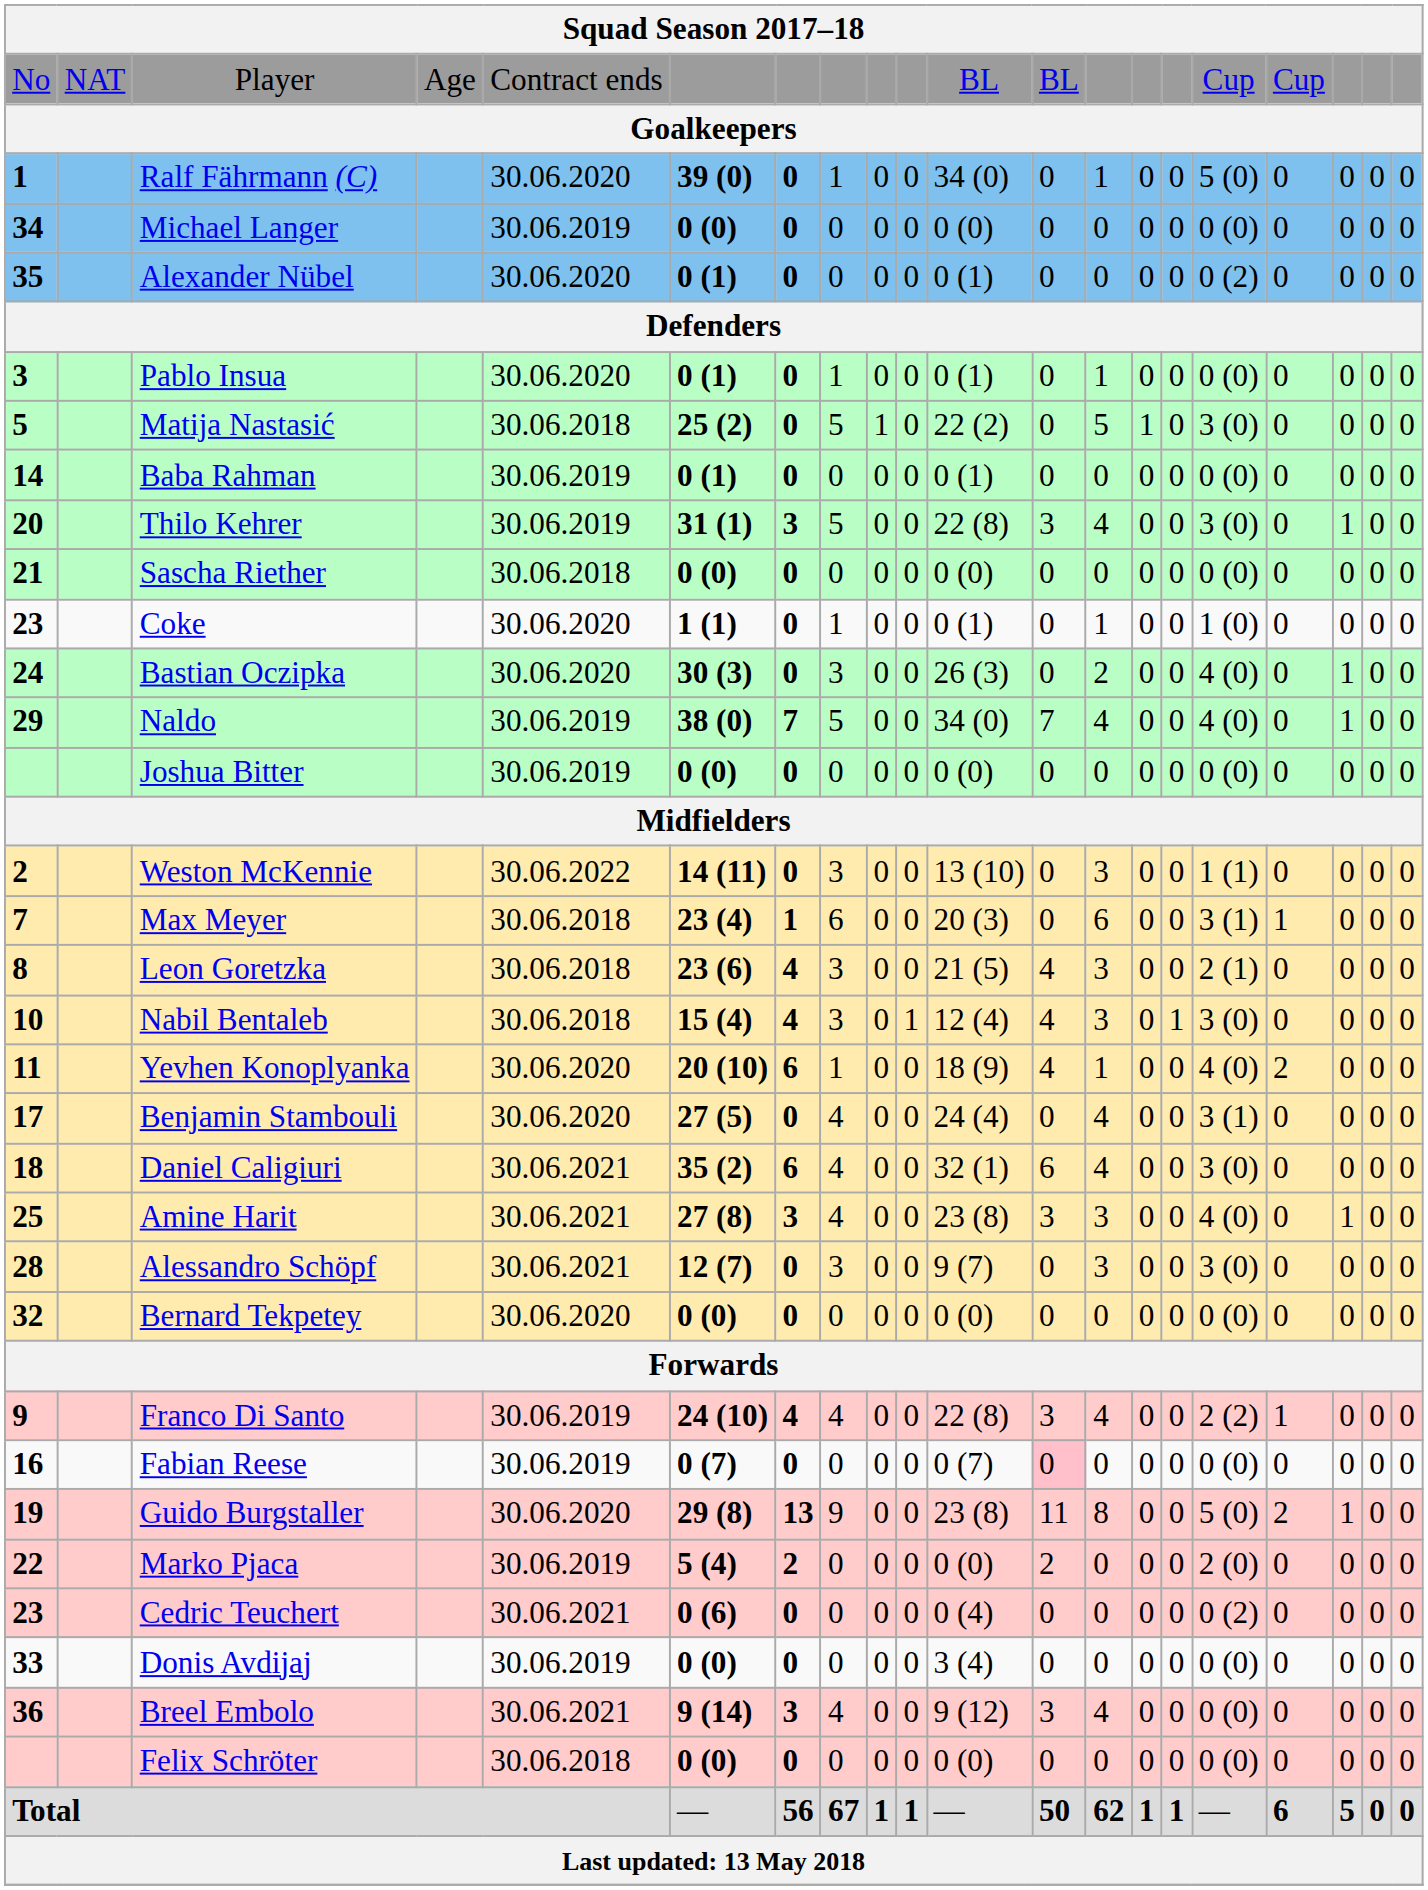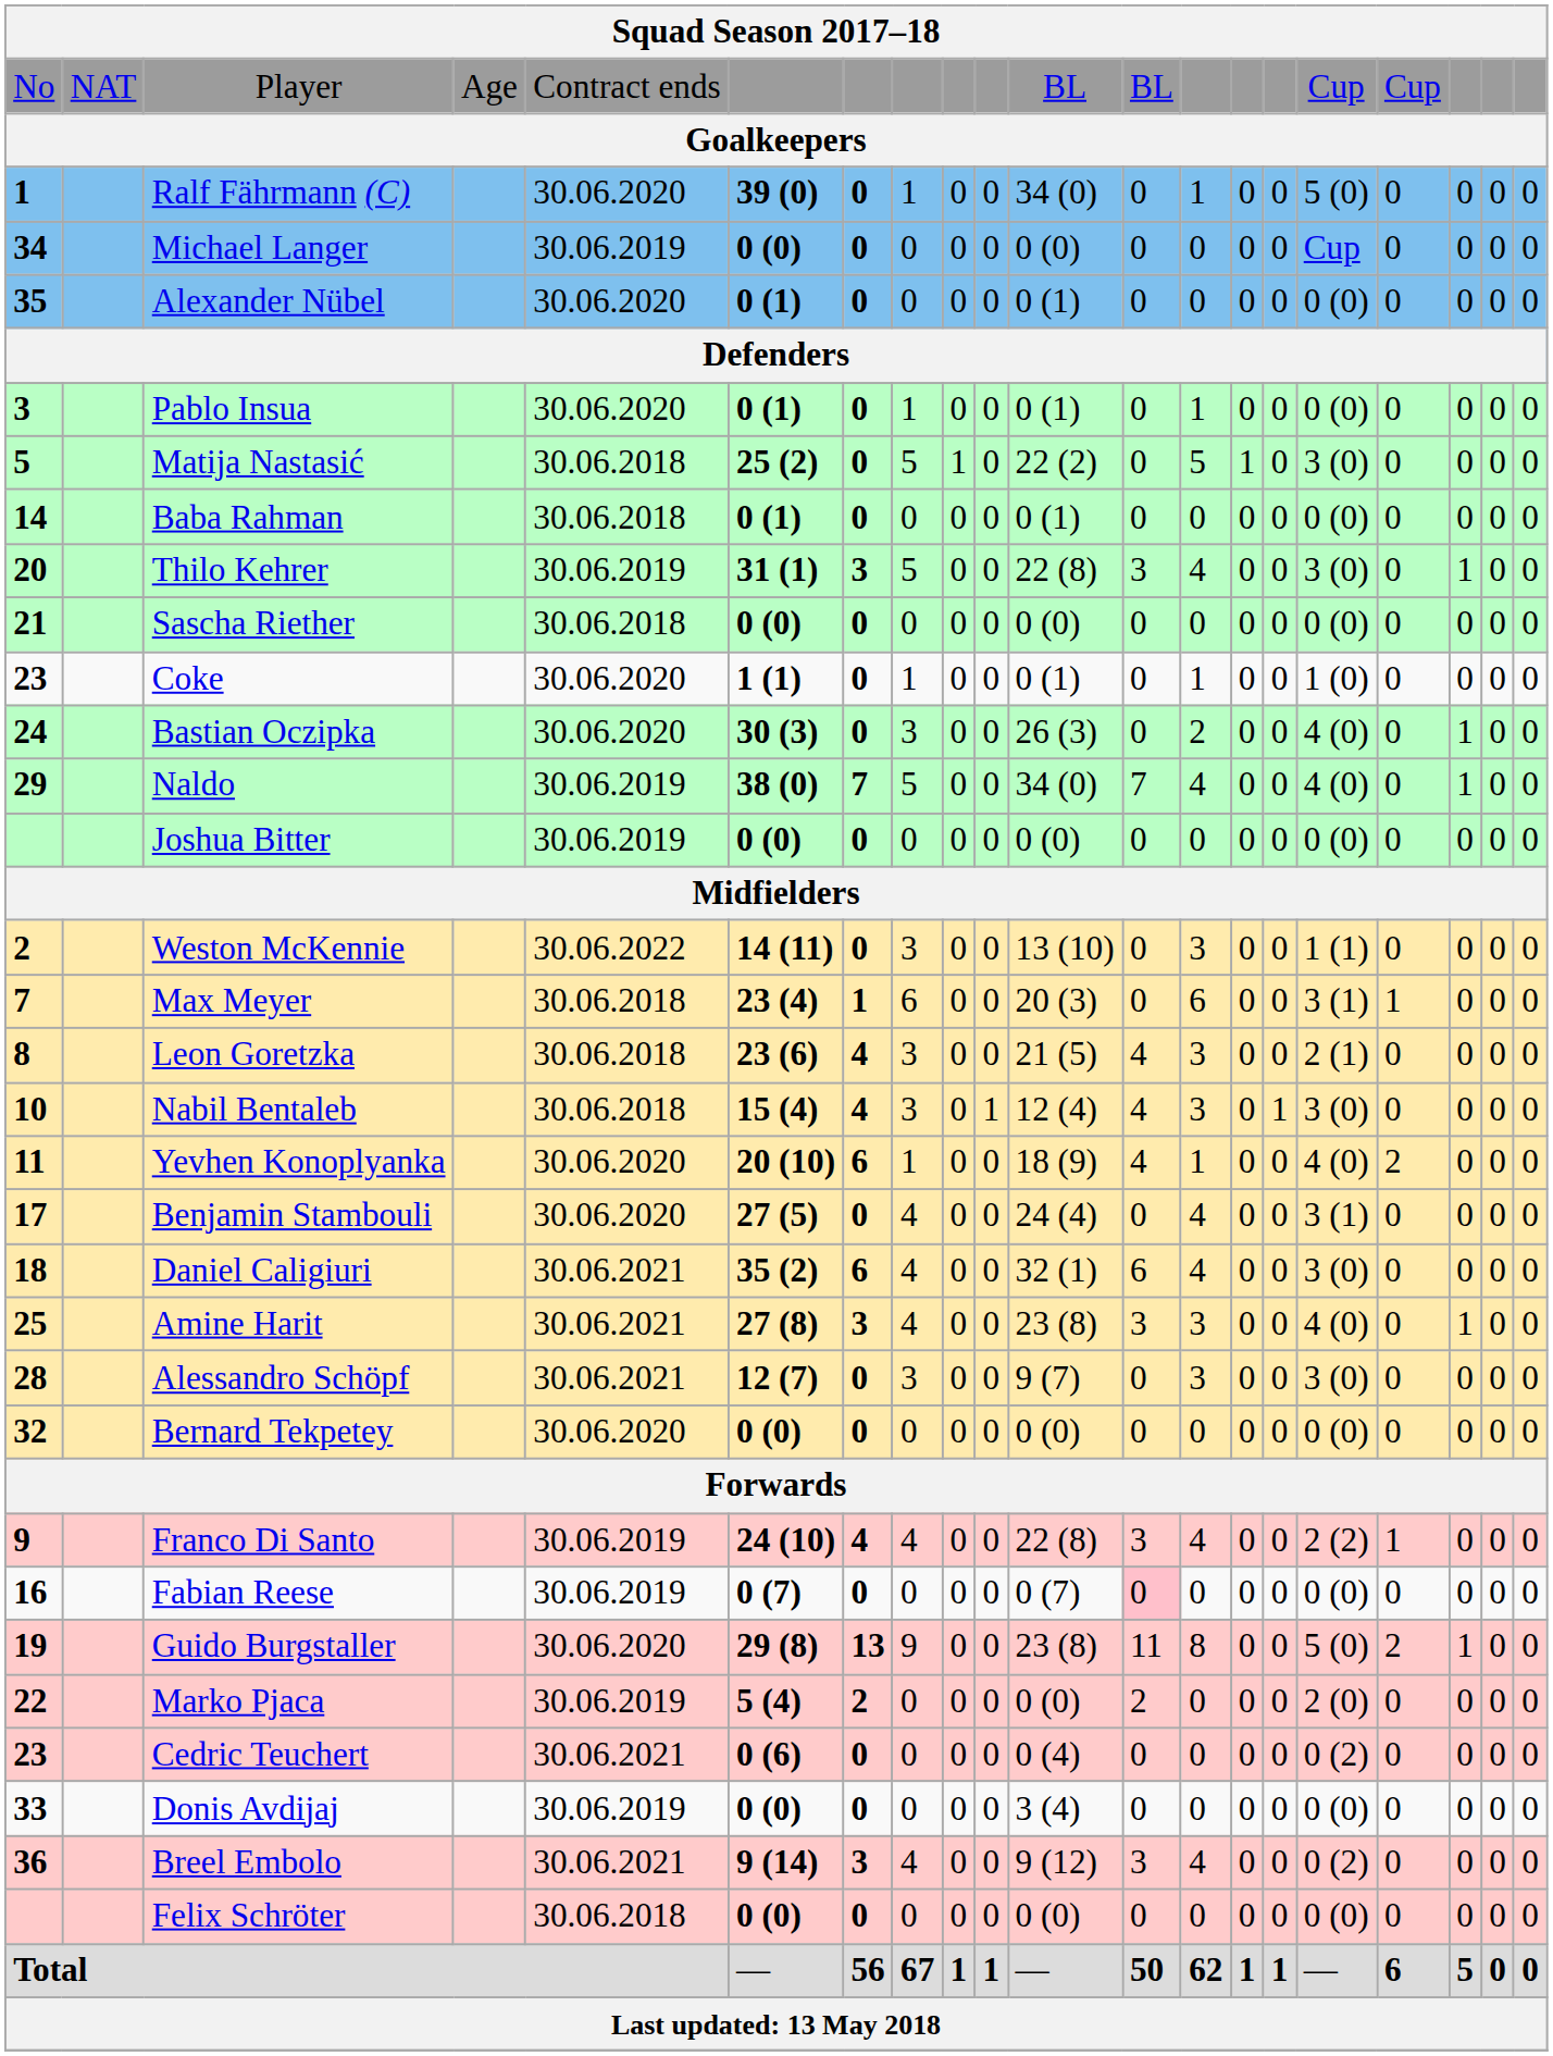 <table class="wikitable nowrap">
 <tr align="center" style="background:#DCDCDC">
 <th colspan="25">Squad Season 2017–18</th>
 </tr>
 <tr align="center" style="background:#9C9C9C">
 <td><a href='#'>No</a></td>
 <td><a href='#'>NAT</a></td>
 <td>Player</td>
 <td>Age</td>
 <td>Contract ends</td>
 <td></td>
 <td></td>
 <td></td>
 <td></td>
 <td></td>
 <td><a href='#'>BL</a> </td>
 <td><a href='#'>BL</a> </td>
 <td></td>
 <td></td>
 <td></td>
 <td><a href='#'>Cup</a> </td>
 <td><a href='#'>Cup</a> </td>
 <td></td>
 <td></td>
 <td></td>
 </tr>
 <tr align="center" style="background:#DCDCDC">
 <th colspan="25">Goalkeepers</th>
 </tr>
 <tr style="background:#7EC0EE">
 <td><strong>1</strong></td>
 <td></td>
 <td><a href='#'>Ralf Fährmann</a> <em><a href='#'>(C)</a></em></td>
 <td></td>
 <td>30.06.2020</td>
 <td><strong>39 (0)</strong></td>
 <td><strong>0</strong></td>
 <td>1</td>
 <td>0</td>
 <td>0</td>
 <td>34 (0)</td>
 <td>0</td>
 <td>1</td>
 <td>0</td>
 <td>0</td>
 <td>5 (0)</td>
 <td>0</td>
 <td>0</td>
 <td>0</td>
 <td>0</td>
 </tr>
 <tr style="background:#7EC0EE">
 <td><strong>34</strong></td>
 <td></td>
 <td><a href='#'>Michael Langer</a></td>
 <td></td>
 <td>30.06.2019</td>
 <td><strong>0 (0)</strong></td>
 <td><strong>0</strong></td>
 <td>0</td>
 <td>0</td>
 <td>0</td>
 <td>0 (0)</td>
 <td>0</td>
 <td>0</td>
 <td>0</td>
 <td>0</td>
-<td>0 (0)</td>
+<td><a href='#'>Cup</a> </td>
 <td>0</td>
 <td>0</td>
 <td>0</td>
 <td>0</td>
 </tr>
 <tr style="background:#7EC0EE">
 <td><strong>35</strong></td>
 <td></td>
 <td><a href='#'>Alexander Nübel</a></td>
 <td></td>
 <td>30.06.2020</td>
 <td><strong>0 (1)</strong></td>
 <td><strong>0</strong></td>
 <td>0</td>
 <td>0</td>
 <td>0</td>
 <td>0 (1)</td>
 <td>0</td>
 <td>0</td>
 <td>0</td>
 <td>0</td>
-<td>0 (2)</td>
+<td>0 (0)</td>
 <td>0</td>
 <td>0</td>
 <td>0</td>
 <td>0</td>
 </tr>
 <tr align="center" style="background:#7EC0EE">
 <th colspan="25">Defenders</th>
 </tr>
 <tr style="background:#B9FFC5">
 <td><strong>3</strong></td>
 <td></td>
 <td><a href='#'>Pablo Insua</a></td>
 <td></td>
 <td>30.06.2020</td>
 <td><strong>0 (1)</strong></td>
 <td><strong>0</strong></td>
 <td>1</td>
 <td>0</td>
 <td>0</td>
 <td>0 (1)</td>
 <td>0</td>
 <td>1</td>
 <td>0</td>
 <td>0</td>
 <td>0 (0)</td>
 <td>0</td>
 <td>0</td>
 <td>0</td>
 <td>0</td>
 </tr>
 <tr style="background:#B9FFC5">
 <td><strong>5</strong></td>
 <td></td>
 <td><a href='#'>Matija Nastasić</a></td>
 <td></td>
 <td>30.06.2018</td>
 <td><strong>25 (2)</strong></td>
 <td><strong>0</strong></td>
 <td>5</td>
 <td>1</td>
 <td>0</td>
 <td>22 (2)</td>
 <td>0</td>
 <td>5</td>
 <td>1</td>
 <td>0</td>
 <td>3 (0)</td>
 <td>0</td>
 <td>0</td>
 <td>0</td>
 <td>0</td>
 </tr>
 <tr style="background:#B9FFC5">
 <td><strong>14</strong></td>
 <td></td>
 <td><a href='#'>Baba Rahman</a></td>
 <td></td>
-<td>30.06.2019</td>
+<td>30.06.2018</td>
 <td><strong>0 (1)</strong></td>
 <td><strong>0</strong></td>
 <td>0</td>
 <td>0</td>
 <td>0</td>
 <td>0 (1)</td>
 <td>0</td>
 <td>0</td>
 <td>0</td>
 <td>0</td>
 <td>0 (0)</td>
 <td>0</td>
 <td>0</td>
 <td>0</td>
 <td>0</td>
 </tr>
 <tr style="background:#B9FFC5">
 <td><strong>20</strong></td>
 <td></td>
 <td><a href='#'>Thilo Kehrer</a></td>
 <td></td>
 <td>30.06.2019</td>
 <td><strong>31 (1)</strong></td>
 <td><strong>3</strong></td>
 <td>5</td>
 <td>0</td>
 <td>0</td>
 <td>22 (8)</td>
 <td>3</td>
 <td>4</td>
 <td>0</td>
 <td>0</td>
 <td>3 (0)</td>
 <td>0</td>
 <td>1</td>
 <td>0</td>
 <td>0</td>
 </tr>
 <tr style="background:#B9FFC5">
 <td><strong>21</strong></td>
 <td></td>
 <td><a href='#'>Sascha Riether</a></td>
 <td></td>
 <td>30.06.2018</td>
 <td><strong>0 (0)</strong></td>
 <td><strong>0</strong></td>
 <td>0</td>
 <td>0</td>
 <td>0</td>
 <td>0 (0)</td>
 <td>0</td>
 <td>0</td>
 <td>0</td>
 <td>0</td>
 <td>0 (0)</td>
 <td>0</td>
 <td>0</td>
 <td>0</td>
 <td>0</td>
 </tr>
 <tr>
 <td><strong>23</strong></td>
 <td></td>
 <td><a href='#'>Coke</a></td>
 <td></td>
 <td>30.06.2020</td>
 <td><strong>1 (1)</strong></td>
 <td><strong>0</strong></td>
 <td>1</td>
 <td>0</td>
 <td>0</td>
 <td>0 (1)</td>
 <td>0</td>
 <td>1</td>
 <td>0</td>
 <td>0</td>
 <td>1 (0)</td>
 <td>0</td>
 <td>0</td>
 <td>0</td>
 <td>0</td>
 </tr>
 <tr style="background:#B9FFC5">
 <td><strong>24</strong></td>
 <td></td>
 <td><a href='#'>Bastian Oczipka</a></td>
 <td></td>
 <td>30.06.2020</td>
 <td><strong>30 (3)</strong></td>
 <td><strong>0</strong></td>
 <td>3</td>
 <td>0</td>
 <td>0</td>
 <td>26 (3)</td>
 <td>0</td>
 <td>2</td>
 <td>0</td>
 <td>0</td>
 <td>4 (0)</td>
 <td>0</td>
 <td>1</td>
 <td>0</td>
 <td>0</td>
 </tr>
 <tr style="background:#B9FFC5">
 <td><strong>29</strong></td>
 <td></td>
 <td><a href='#'>Naldo</a></td>
 <td></td>
 <td>30.06.2019</td>
 <td><strong>38 (0)</strong></td>
 <td><strong>7</strong></td>
 <td>5</td>
 <td>0</td>
 <td>0</td>
 <td>34 (0)</td>
 <td>7</td>
 <td>4</td>
 <td>0</td>
 <td>0</td>
 <td>4 (0)</td>
 <td>0</td>
 <td>1</td>
 <td>0</td>
 <td>0</td>
 </tr>
 <tr style="background:#B9FFC5">
 <td><strong> </strong></td>
 <td></td>
 <td><a href='#'>Joshua Bitter</a></td>
 <td></td>
 <td>30.06.2019</td>
 <td><strong>0 (0)</strong></td>
 <td><strong>0</strong></td>
 <td>0</td>
 <td>0</td>
 <td>0</td>
 <td>0 (0)</td>
 <td>0</td>
 <td>0</td>
 <td>0</td>
 <td>0</td>
 <td>0 (0)</td>
 <td>0</td>
 <td>0</td>
 <td>0</td>
 <td>0</td>
 </tr>
 <tr align="center" style="background:#DCDCDC">
 <th colspan="25">Midfielders</th>
 </tr>
 <tr style="background:#FFEBAD">
 <td><strong>2</strong></td>
 <td></td>
 <td><a href='#'>Weston McKennie</a></td>
 <td></td>
 <td>30.06.2022</td>
 <td><strong>14 (11)</strong></td>
 <td><strong>0</strong></td>
 <td>3</td>
 <td>0</td>
 <td>0</td>
 <td>13 (10)</td>
 <td>0</td>
 <td>3</td>
 <td>0</td>
 <td>0</td>
 <td>1 (1)</td>
 <td>0</td>
 <td>0</td>
 <td>0</td>
 <td>0</td>
 </tr>
 <tr style="background:#FFEBAD">
 <td><strong>7</strong></td>
 <td></td>
 <td><a href='#'>Max Meyer</a></td>
 <td></td>
 <td>30.06.2018</td>
 <td><strong>23 (4)</strong></td>
 <td><strong>1</strong></td>
 <td>6</td>
 <td>0</td>
 <td>0</td>
 <td>20 (3)</td>
 <td>0</td>
 <td>6</td>
 <td>0</td>
 <td>0</td>
 <td>3 (1)</td>
 <td>1</td>
 <td>0</td>
 <td>0</td>
 <td>0</td>
 </tr>
 <tr style="background:#FFEBAD">
 <td><strong>8</strong></td>
 <td></td>
 <td><a href='#'>Leon Goretzka</a></td>
 <td></td>
 <td>30.06.2018</td>
 <td><strong>23 (6)</strong></td>
 <td><strong>4</strong></td>
 <td>3</td>
 <td>0</td>
 <td>0</td>
 <td>21 (5)</td>
 <td>4</td>
 <td>3</td>
 <td>0</td>
 <td>0</td>
 <td>2 (1)</td>
 <td>0</td>
 <td>0</td>
 <td>0</td>
 <td>0</td>
 </tr>
 <tr style="background:#FFEBAD">
 <td><strong>10</strong></td>
 <td></td>
 <td><a href='#'>Nabil Bentaleb</a></td>
 <td></td>
 <td>30.06.2018</td>
 <td><strong>15 (4)</strong></td>
 <td><strong>4</strong></td>
 <td>3</td>
 <td>0</td>
 <td>1</td>
 <td>12 (4)</td>
 <td>4</td>
 <td>3</td>
 <td>0</td>
 <td>1</td>
 <td>3 (0)</td>
 <td>0</td>
 <td>0</td>
 <td>0</td>
 <td>0</td>
 </tr>
 <tr style="background:#FFEBAD">
 <td><strong>11</strong></td>
 <td></td>
 <td><a href='#'>Yevhen Konoplyanka</a></td>
 <td></td>
 <td>30.06.2020</td>
 <td><strong>20 (10)</strong></td>
 <td><strong>6</strong></td>
 <td>1</td>
 <td>0</td>
 <td>0</td>
 <td>18 (9)</td>
 <td>4</td>
 <td>1</td>
 <td>0</td>
 <td>0</td>
 <td>4 (0)</td>
 <td>2</td>
 <td>0</td>
 <td>0</td>
 <td>0</td>
 </tr>
 <tr style="background:#FFEBAD">
 <td><strong>17</strong></td>
 <td></td>
 <td><a href='#'>Benjamin Stambouli</a></td>
 <td></td>
 <td>30.06.2020</td>
 <td><strong>27 (5)</strong></td>
 <td><strong>0</strong></td>
 <td>4</td>
 <td>0</td>
 <td>0</td>
 <td>24 (4)</td>
 <td>0</td>
 <td>4</td>
 <td>0</td>
 <td>0</td>
 <td>3 (1)</td>
 <td>0</td>
 <td>0</td>
 <td>0</td>
 <td>0</td>
 </tr>
 <tr style="background:#FFEBAD">
 <td><strong>18</strong></td>
 <td></td>
 <td><a href='#'>Daniel Caligiuri</a></td>
 <td></td>
 <td>30.06.2021</td>
 <td><strong>35 (2)</strong></td>
 <td><strong>6</strong></td>
 <td>4</td>
 <td>0</td>
 <td>0</td>
 <td>32 (1)</td>
 <td>6</td>
 <td>4</td>
 <td>0</td>
 <td>0</td>
 <td>3 (0)</td>
 <td>0</td>
 <td>0</td>
 <td>0</td>
 <td>0</td>
 </tr>
 <tr style="background:#FFEBAD">
 <td><strong>25</strong></td>
 <td></td>
 <td><a href='#'>Amine Harit</a></td>
 <td></td>
 <td>30.06.2021</td>
 <td><strong>27 (8)</strong></td>
 <td><strong>3</strong></td>
 <td>4</td>
 <td>0</td>
 <td>0</td>
 <td>23 (8)</td>
 <td>3</td>
 <td>3</td>
 <td>0</td>
 <td>0</td>
 <td>4 (0)</td>
 <td>0</td>
 <td>1</td>
 <td>0</td>
 <td>0</td>
 </tr>
 <tr style="background:#FFEBAD">
 <td><strong>28</strong></td>
 <td></td>
 <td><a href='#'>Alessandro Schöpf</a></td>
 <td></td>
 <td>30.06.2021</td>
 <td><strong>12 (7)</strong></td>
 <td><strong>0</strong></td>
 <td>3</td>
 <td>0</td>
 <td>0</td>
 <td>9 (7)</td>
 <td>0</td>
 <td>3</td>
 <td>0</td>
 <td>0</td>
 <td>3 (0)</td>
 <td>0</td>
 <td>0</td>
 <td>0</td>
 <td>0</td>
 </tr>
 <tr style="background:#FFEBAD">
 <td><strong>32</strong></td>
 <td></td>
 <td><a href='#'>Bernard Tekpetey</a></td>
 <td></td>
 <td>30.06.2020</td>
 <td><strong>0 (0)</strong></td>
 <td><strong>0</strong></td>
 <td>0</td>
 <td>0</td>
 <td>0</td>
 <td>0 (0)</td>
 <td>0</td>
 <td>0</td>
 <td>0</td>
 <td>0</td>
 <td>0 (0)</td>
 <td>0</td>
 <td>0</td>
 <td>0</td>
 <td>0</td>
 </tr>
 <tr align="center" style="background:#DCDCDC">
 <th colspan="25">Forwards</th>
 </tr>
 <tr style="background:#FFCBCB">
 <td><strong>9</strong></td>
 <td></td>
 <td><a href='#'>Franco Di Santo</a></td>
 <td></td>
 <td>30.06.2019</td>
 <td><strong>24 (10)</strong></td>
 <td><strong>4</strong></td>
 <td>4</td>
 <td>0</td>
 <td>0</td>
 <td>22 (8)</td>
 <td>3</td>
 <td>4</td>
 <td>0</td>
 <td>0</td>
 <td>2 (2)</td>
 <td>1</td>
 <td>0</td>
 <td>0</td>
 <td>0</td>
 </tr>
 <tr>
 <td><strong>16</strong></td>
 <td></td>
 <td><a href='#'>Fabian Reese</a></td>
 <td></td>
 <td>30.06.2019</td>
 <td><strong>0 (7)</strong></td>
 <td><strong>0</strong></td>
 <td>0</td>
 <td>0</td>
 <td>0</td>
 <td>0 (7)</td>
 <td style="background: pink;">0</td>
 <td>0</td>
 <td>0</td>
 <td>0</td>
 <td>0 (0)</td>
 <td>0</td>
 <td>0</td>
 <td>0</td>
 <td>0</td>
 </tr>
 <tr style="background:#FFCBCB">
 <td><strong>19</strong></td>
 <td></td>
 <td><a href='#'>Guido Burgstaller</a></td>
 <td></td>
 <td>30.06.2020</td>
 <td><strong>29 (8)</strong></td>
 <td><strong>13</strong></td>
 <td>9</td>
 <td>0</td>
 <td>0</td>
 <td>23 (8)</td>
 <td>11</td>
 <td>8</td>
 <td>0</td>
 <td>0</td>
 <td>5 (0)</td>
 <td>2</td>
 <td>1</td>
 <td>0</td>
 <td>0</td>
 </tr>
 <tr style="background:#FFCBCB">
 <td><strong>22</strong></td>
 <td></td>
 <td><a href='#'>Marko Pjaca</a></td>
 <td></td>
 <td>30.06.2019</td>
 <td><strong>5 (4)</strong></td>
 <td><strong>2</strong></td>
 <td>0</td>
 <td>0</td>
 <td>0</td>
 <td>0 (0)</td>
 <td>2</td>
 <td>0</td>
 <td>0</td>
 <td>0</td>
 <td>2 (0)</td>
 <td>0</td>
 <td>0</td>
 <td>0</td>
 <td>0</td>
 </tr>
 <tr style="background:#FFCBCB">
 <td><strong>23</strong></td>
 <td></td>
 <td><a href='#'>Cedric Teuchert</a></td>
 <td></td>
 <td>30.06.2021</td>
 <td><strong>0 (6)</strong></td>
 <td><strong>0</strong></td>
 <td>0</td>
 <td>0</td>
 <td>0</td>
 <td>0 (4)</td>
 <td>0</td>
 <td>0</td>
 <td>0</td>
 <td>0</td>
 <td>0 (2)</td>
 <td>0</td>
 <td>0</td>
 <td>0</td>
 <td>0</td>
 </tr>
 <tr>
 <td><strong>33</strong></td>
 <td></td>
 <td><a href='#'>Donis Avdijaj</a></td>
 <td></td>
 <td>30.06.2019</td>
 <td><strong>0 (0)</strong></td>
 <td><strong>0</strong></td>
 <td>0</td>
 <td>0</td>
 <td>0</td>
 <td>3 (4)</td>
 <td>0</td>
 <td>0</td>
 <td>0</td>
 <td>0</td>
 <td>0 (0)</td>
 <td>0</td>
 <td>0</td>
 <td>0</td>
 <td>0</td>
 </tr>
 <tr style="background:#FFCBCB">
 <td><strong>36</strong></td>
 <td></td>
 <td><a href='#'>Breel Embolo</a></td>
 <td></td>
 <td>30.06.2021</td>
 <td><strong>9 (14)</strong></td>
 <td><strong>3</strong></td>
 <td>4</td>
 <td>0</td>
 <td>0</td>
 <td>9 (12)</td>
 <td>3</td>
 <td>4</td>
 <td>0</td>
 <td>0</td>
-<td>0 (0)</td>
+<td>0 (2)</td>
 <td>0</td>
 <td>0</td>
 <td>0</td>
 <td>0</td>
 </tr>
 <tr style="background:#FFCBCB">
 <td><strong> </strong></td>
 <td></td>
 <td><a href='#'>Felix Schröter</a></td>
 <td></td>
 <td>30.06.2018</td>
 <td><strong>0 (0)</strong></td>
 <td><strong>0</strong></td>
 <td>0</td>
 <td>0</td>
 <td>0</td>
 <td>0 (0)</td>
 <td>0</td>
 <td>0</td>
 <td>0</td>
 <td>0</td>
 <td>0 (0)</td>
 <td>0</td>
 <td>0</td>
 <td>0</td>
 <td>0</td>
 </tr>
 <tr align="left" style="background:#DCDCDC">
 <td colspan="5"><strong>Total</strong></td>
 <td>—</td>
 <td><strong>56</strong></td>
 <td><strong>67</strong></td>
 <td><strong>1</strong></td>
 <td><strong>1</strong></td>
 <td>—</td>
 <td><strong>50</strong></td>
 <td><strong>62</strong></td>
 <td><strong>1</strong></td>
 <td><strong>1</strong></td>
 <td>—</td>
 <td><strong>6</strong></td>
 <td><strong>5</strong></td>
 <td><strong>0</strong></td>
 <td><strong>0</strong></td>
 </tr>
 <tr align="left" style="background:#DCDCDC">
 <th colspan="25"><small>Last updated: 13 May 2018</small></th>
 </tr>
 <tr>
 </tr>
 </table>
